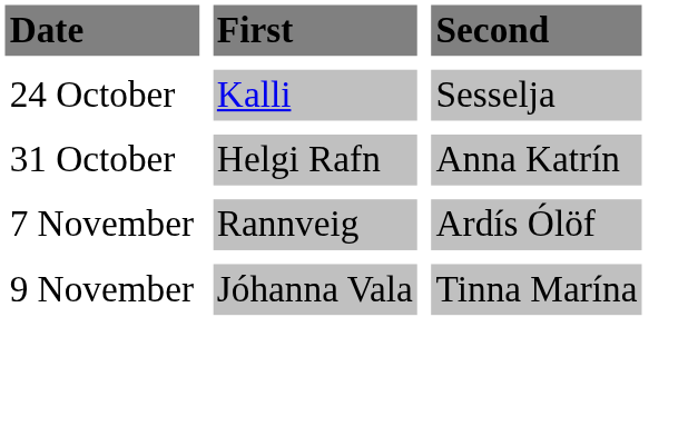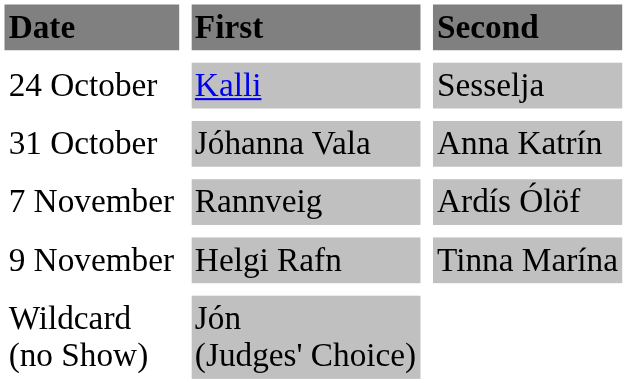 <table cellpadding=2 cellspacing=6>
 <tr bgcolor=#808080>
 <td><strong>Date</strong></td>
 <td><strong>First</strong></td>
 <td><strong>Second</strong></td>
 </tr>
 <tr>
 <td>24 October</td>
 <td bgcolor="#C0C0C0"><a href='#'>Kalli</a></td>
 <td bgcolor="#C0C0C0">Sesselja</td>
 </tr>
 <tr>
 <td>31 October</td>
-<td bgcolor="#C0C0C0">Helgi Rafn</td>
+<td bgcolor="#C0C0C0">Jóhanna Vala</td>
 <td bgcolor="#C0C0C0">Anna Katrín</td>
 </tr>
 <tr>
 <td>7 November</td>
 <td bgcolor="#C0C0C0">Rannveig</td>
 <td bgcolor="#C0C0C0">Ardís Ólöf</td>
 </tr>
 <tr>
 <td>9 November</td>
-<td bgcolor="#C0C0C0">Jóhanna Vala</td>
+<td bgcolor="#C0C0C0">Helgi Rafn</td>
 <td bgcolor="#C0C0C0">Tinna Marína</td>
 </tr>
+<tr>
+<td>Wildcard<br>(no Show)</td>
+<td bgcolor="#C0C0C0">Jón <br>(Judges' Choice)</td>
+<td></td>
+</tr>
 </table>
